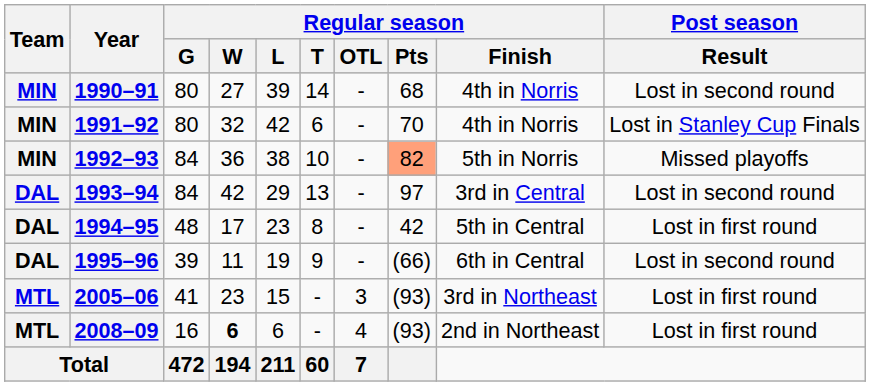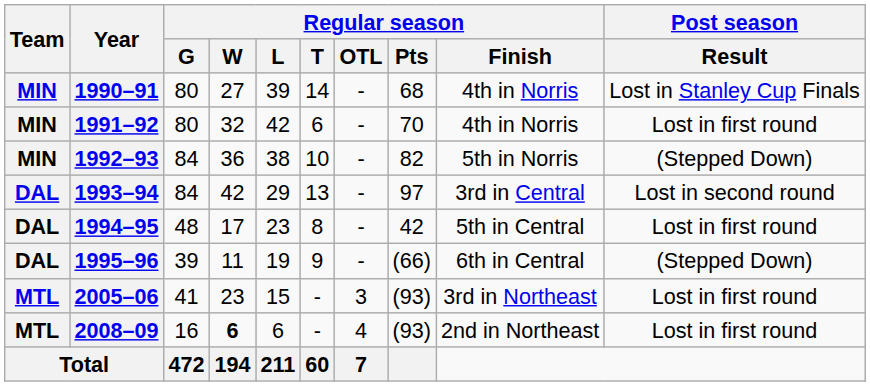 <table class="wikitable" style="font-size: 95%; text-align:center;">
 <tr>
 <th rowspan="2">Team</th>
 <th rowspan="2">Year</th>
 <th colspan="7"><a href='#'>Regular season</a></th>
 <th colspan="1"><a href='#'>Post season</a></th>
 </tr>
 <tr>
 <th>G</th>
 <th>W</th>
 <th>L</th>
 <th>T</th>
 <th>OTL</th>
 <th>Pts</th>
 <th>Finish</th>
 <th>Result</th>
 </tr>
 <tr>
 <th><a href='#'>MIN</a></th>
 <th><a href='#'>1990–91</a></th>
 <td>80</td>
 <td>27</td>
 <td>39</td>
 <td>14</td>
 <td>-</td>
 <td>68</td>
 <td>4th in <a href='#'>Norris</a></td>
-<td>Lost in second round</td>
+<td>Lost in <a href='#'>Stanley Cup</a> Finals</td>
 </tr>
 <tr>
 <th>MIN</th>
 <th><a href='#'>1991–92</a></th>
 <td>80</td>
 <td>32</td>
 <td>42</td>
 <td>6</td>
 <td>-</td>
 <td>70</td>
 <td>4th in Norris</td>
-<td>Lost in <a href='#'>Stanley Cup</a> Finals</td>
+<td>Lost in first round</td>
 </tr>
 <tr>
 <th>MIN</th>
 <th><a href='#'>1992–93</a></th>
 <td>84</td>
 <td>36</td>
 <td>38</td>
 <td>10</td>
 <td>-</td>
-<td style="background: lightsalmon;">82</td>
+<td>82</td>
 <td>5th in Norris</td>
-<td>Missed playoffs</td>
+<td>(Stepped Down)</td>
 </tr>
 <tr>
 <th><a href='#'>DAL</a></th>
 <th><a href='#'>1993–94</a></th>
 <td>84</td>
 <td>42</td>
 <td>29</td>
 <td>13</td>
 <td>-</td>
 <td>97</td>
 <td>3rd in <a href='#'>Central</a></td>
 <td>Lost in second round</td>
 </tr>
 <tr>
 <th>DAL</th>
 <th><a href='#'>1994–95</a></th>
 <td>48</td>
 <td>17</td>
 <td>23</td>
 <td>8</td>
 <td>-</td>
 <td>42</td>
 <td>5th in Central</td>
 <td>Lost in first round</td>
 </tr>
 <tr>
 <th>DAL</th>
 <th><a href='#'>1995–96</a></th>
 <td>39</td>
 <td>11</td>
 <td>19</td>
 <td>9</td>
 <td>-</td>
 <td>(66)</td>
 <td>6th in Central</td>
-<td>Lost in second round</td>
+<td>(Stepped Down)</td>
 </tr>
 <tr>
 <th><a href='#'>MTL</a></th>
 <th><a href='#'>2005–06</a></th>
 <td>41</td>
 <td>23</td>
 <td>15</td>
 <td>-</td>
 <td>3</td>
 <td>(93)</td>
 <td>3rd in <a href='#'>Northeast</a></td>
 <td>Lost in first round</td>
 </tr>
 <tr>
 <th>MTL</th>
 <th><a href='#'>2008–09</a></th>
 <td>16</td>
 <td><strong>6</strong></td>
 <td>6</td>
 <td>-</td>
 <td>4</td>
 <td>(93)</td>
 <td>2nd in Northeast</td>
 <td>Lost in first round</td>
 </tr>
 <tr>
 <th colspan="2">Total</th>
 <th>472</th>
 <th>194</th>
 <th>211</th>
 <th>60</th>
 <th>7</th>
 <th></th>
 </tr>
 </table>
